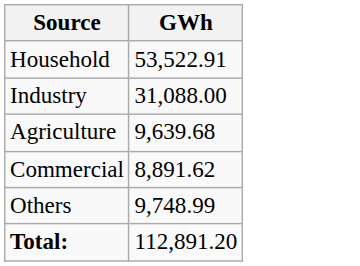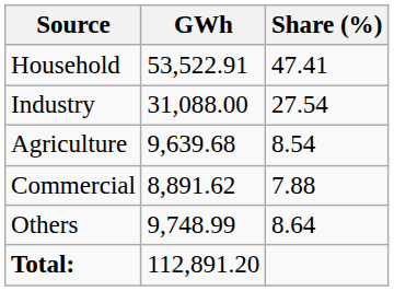 <table class="wikitable">
 <tr>
 <th>Source</th>
 <th>GWh</th>
+<th>Share (%)</th>
 </tr>
 <tr>
 <td>Household</td>
 <td>53,522.91</td>
+<td>47.41</td>
 </tr>
 <tr>
 <td>Industry</td>
 <td>31,088.00</td>
+<td>27.54</td>
 </tr>
 <tr>
 <td>Agriculture</td>
 <td>9,639.68</td>
+<td>8.54</td>
 </tr>
 <tr>
 <td>Commercial</td>
 <td>8,891.62</td>
+<td>7.88</td>
 </tr>
 <tr>
 <td>Others</td>
 <td>9,748.99</td>
+<td>8.64</td>
 </tr>
 <tr>
 <td><strong>Total:</strong></td>
 <td>112,891.20</td>
+<td></td>
 </tr>
 </table>
